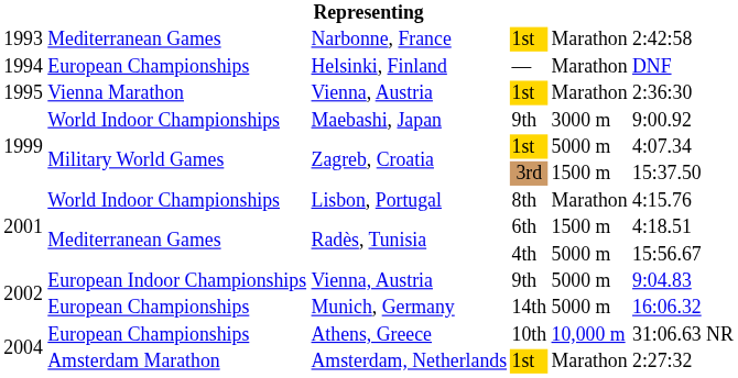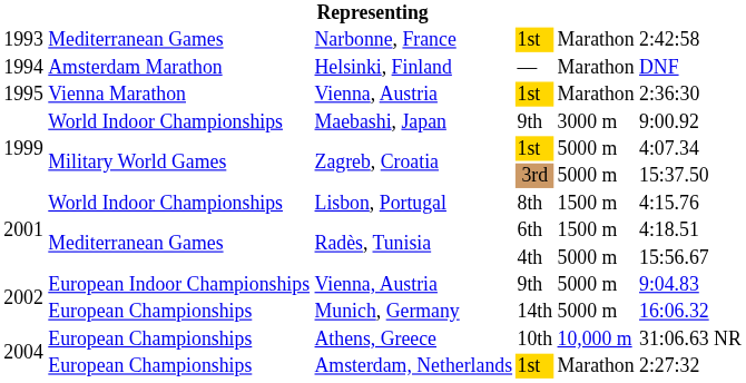 <table>
 <tr>
 <th colspan="6">Representing </th>
 </tr>
 <tr>
 <td>1993</td>
 <td><a href='#'>Mediterranean Games</a></td>
 <td><a href='#'>Narbonne</a>, <a href='#'>France</a></td>
 <td bgcolor=gold>1st</td>
 <td>Marathon</td>
 <td>2:42:58</td>
 </tr>
 <tr>
 <td>1994</td>
-<td><a href='#'>European Championships</a></td>
+<td><a href='#'>Amsterdam Marathon</a></td>
 <td><a href='#'>Helsinki</a>, <a href='#'>Finland</a></td>
 <td>—</td>
 <td>Marathon</td>
 <td><a href='#'>DNF</a></td>
 </tr>
 <tr>
 <td>1995</td>
 <td><a href='#'>Vienna Marathon</a></td>
 <td><a href='#'>Vienna</a>, <a href='#'>Austria</a></td>
 <td bgcolor=gold>1st</td>
 <td>Marathon</td>
 <td>2:36:30</td>
 </tr>
 <tr>
 <td rowspan=3>1999</td>
 <td><a href='#'>World Indoor Championships</a></td>
 <td><a href='#'>Maebashi</a>, <a href='#'>Japan</a></td>
 <td>9th</td>
 <td>3000 m</td>
 <td>9:00.92</td>
 </tr>
 <tr>
 <td rowspan=2><a href='#'>Military World Games</a></td>
 <td rowspan=2><a href='#'>Zagreb</a>, <a href='#'>Croatia</a></td>
 <td bgcolor=gold>1st</td>
 <td>5000 m</td>
 <td>4:07.34</td>
 </tr>
 <tr>
 <td bgcolor=cc9966 align="center">3rd</td>
-<td>1500 m</td>
+<td>5000 m</td>
 <td>15:37.50</td>
 </tr>
 <tr>
 <td rowspan=3>2001</td>
 <td><a href='#'>World Indoor Championships</a></td>
 <td><a href='#'>Lisbon</a>, <a href='#'>Portugal</a></td>
 <td>8th</td>
-<td>Marathon</td>
+<td>1500 m</td>
 <td>4:15.76</td>
 </tr>
 <tr>
 <td rowspan=2><a href='#'>Mediterranean Games</a></td>
 <td rowspan=2><a href='#'>Radès</a>, <a href='#'>Tunisia</a></td>
 <td>6th</td>
 <td>1500 m</td>
 <td>4:18.51</td>
 </tr>
 <tr>
 <td>4th</td>
 <td>5000 m</td>
 <td>15:56.67</td>
 </tr>
 <tr>
 <td rowspan=2>2002</td>
 <td><a href='#'>European Indoor Championships</a></td>
 <td><a href='#'>Vienna, Austria</a></td>
 <td>9th</td>
 <td>5000 m</td>
 <td><a href='#'>9:04.83</a></td>
 </tr>
 <tr>
 <td><a href='#'>European Championships</a></td>
 <td><a href='#'>Munich</a>, <a href='#'>Germany</a></td>
 <td>14th</td>
 <td>5000 m</td>
 <td><a href='#'>16:06.32</a></td>
 </tr>
 <tr>
 <td rowspan=2>2004</td>
 <td><a href='#'>European Championships</a></td>
 <td><a href='#'>Athens, Greece</a></td>
 <td>10th</td>
 <td><a href='#'>10,000 m</a></td>
 <td>31:06.63 NR</td>
 </tr>
 <tr>
-<td><a href='#'>Amsterdam Marathon</a></td>
+<td><a href='#'>European Championships</a></td>
 <td><a href='#'>Amsterdam, Netherlands</a></td>
 <td bgcolor="gold">1st</td>
 <td>Marathon</td>
 <td>2:27:32</td>
 </tr>
 </table>
